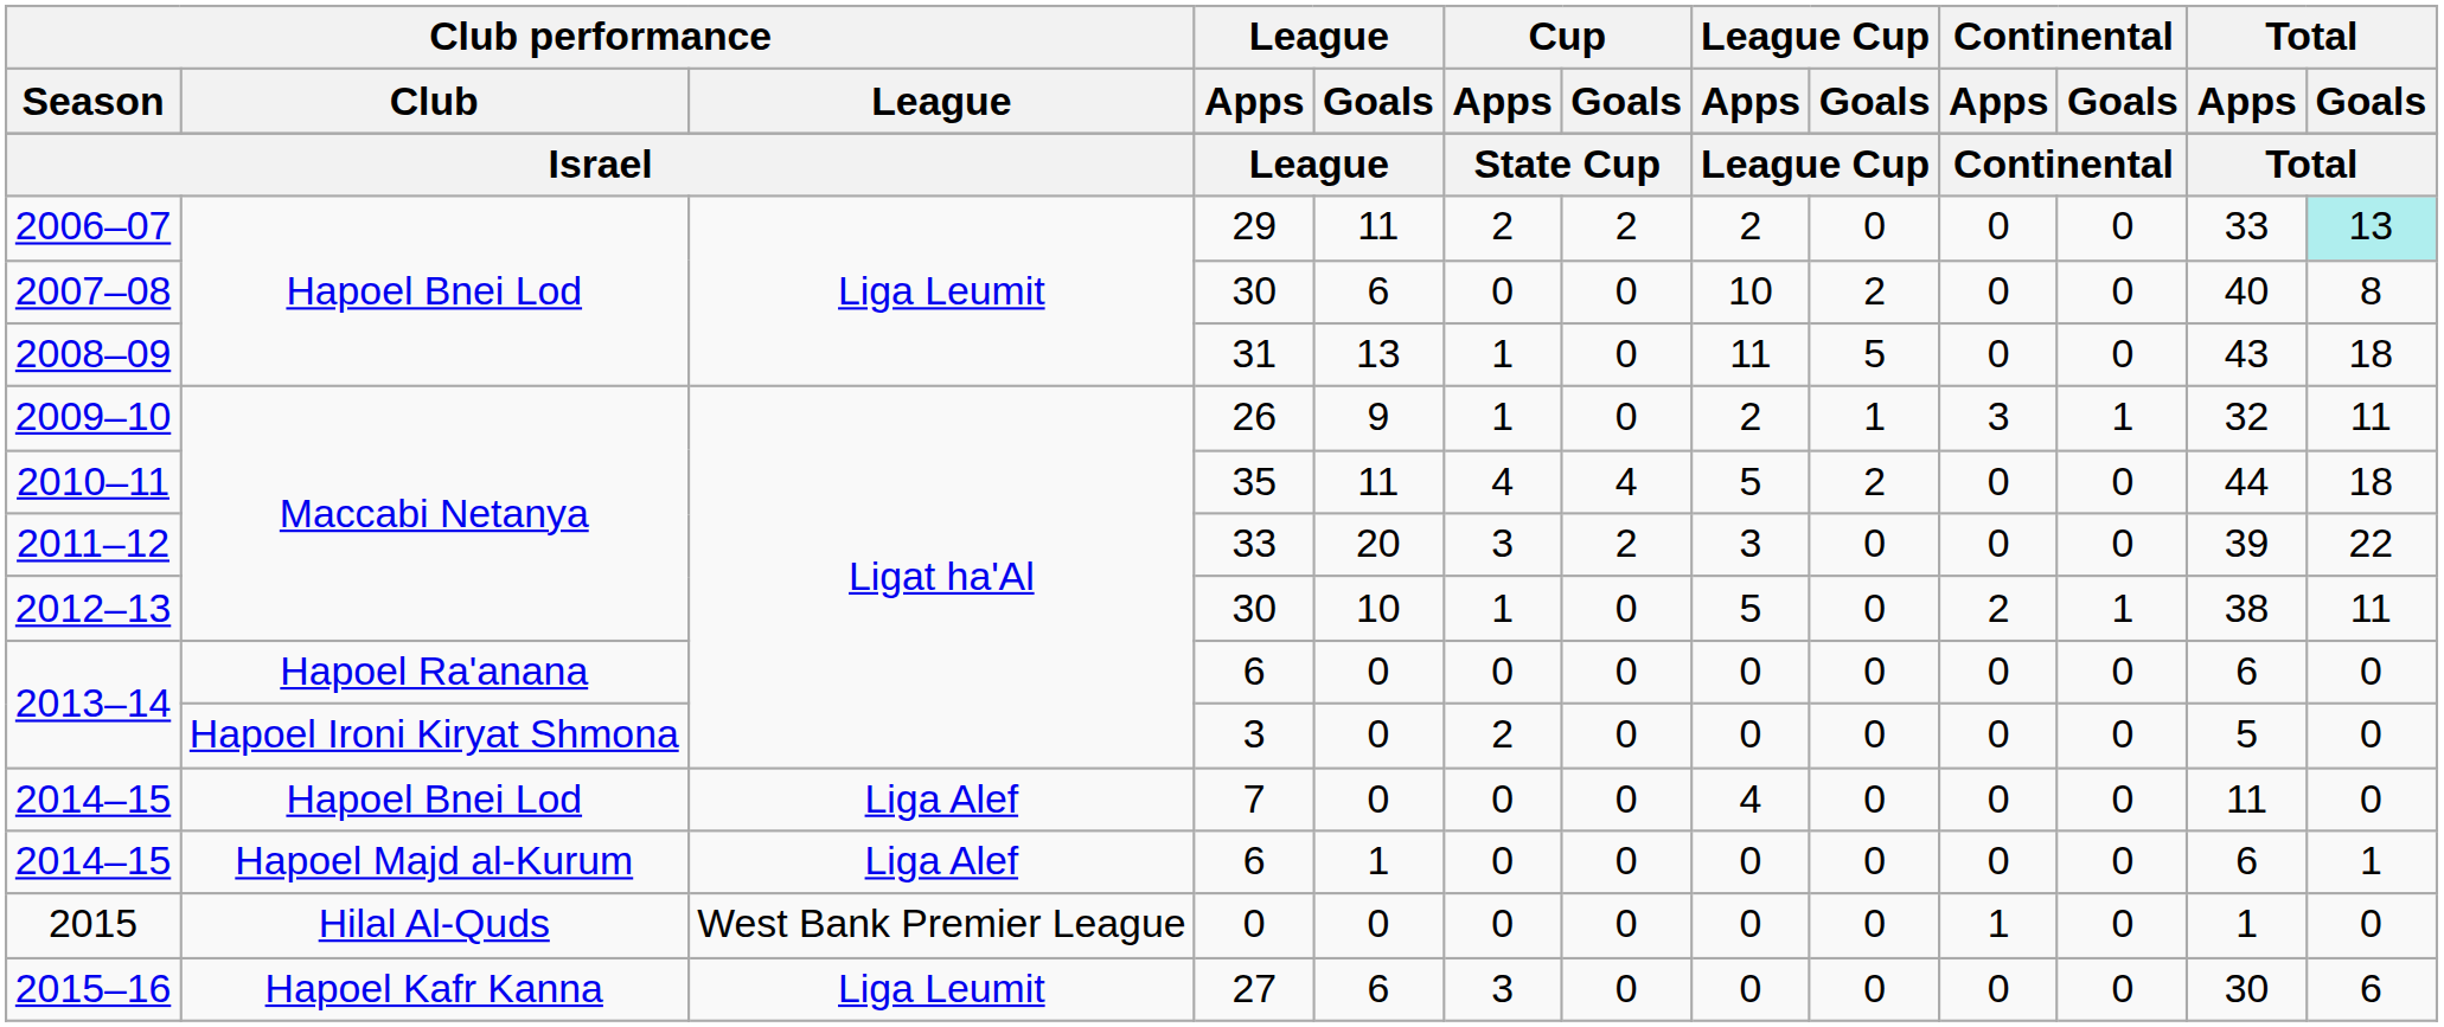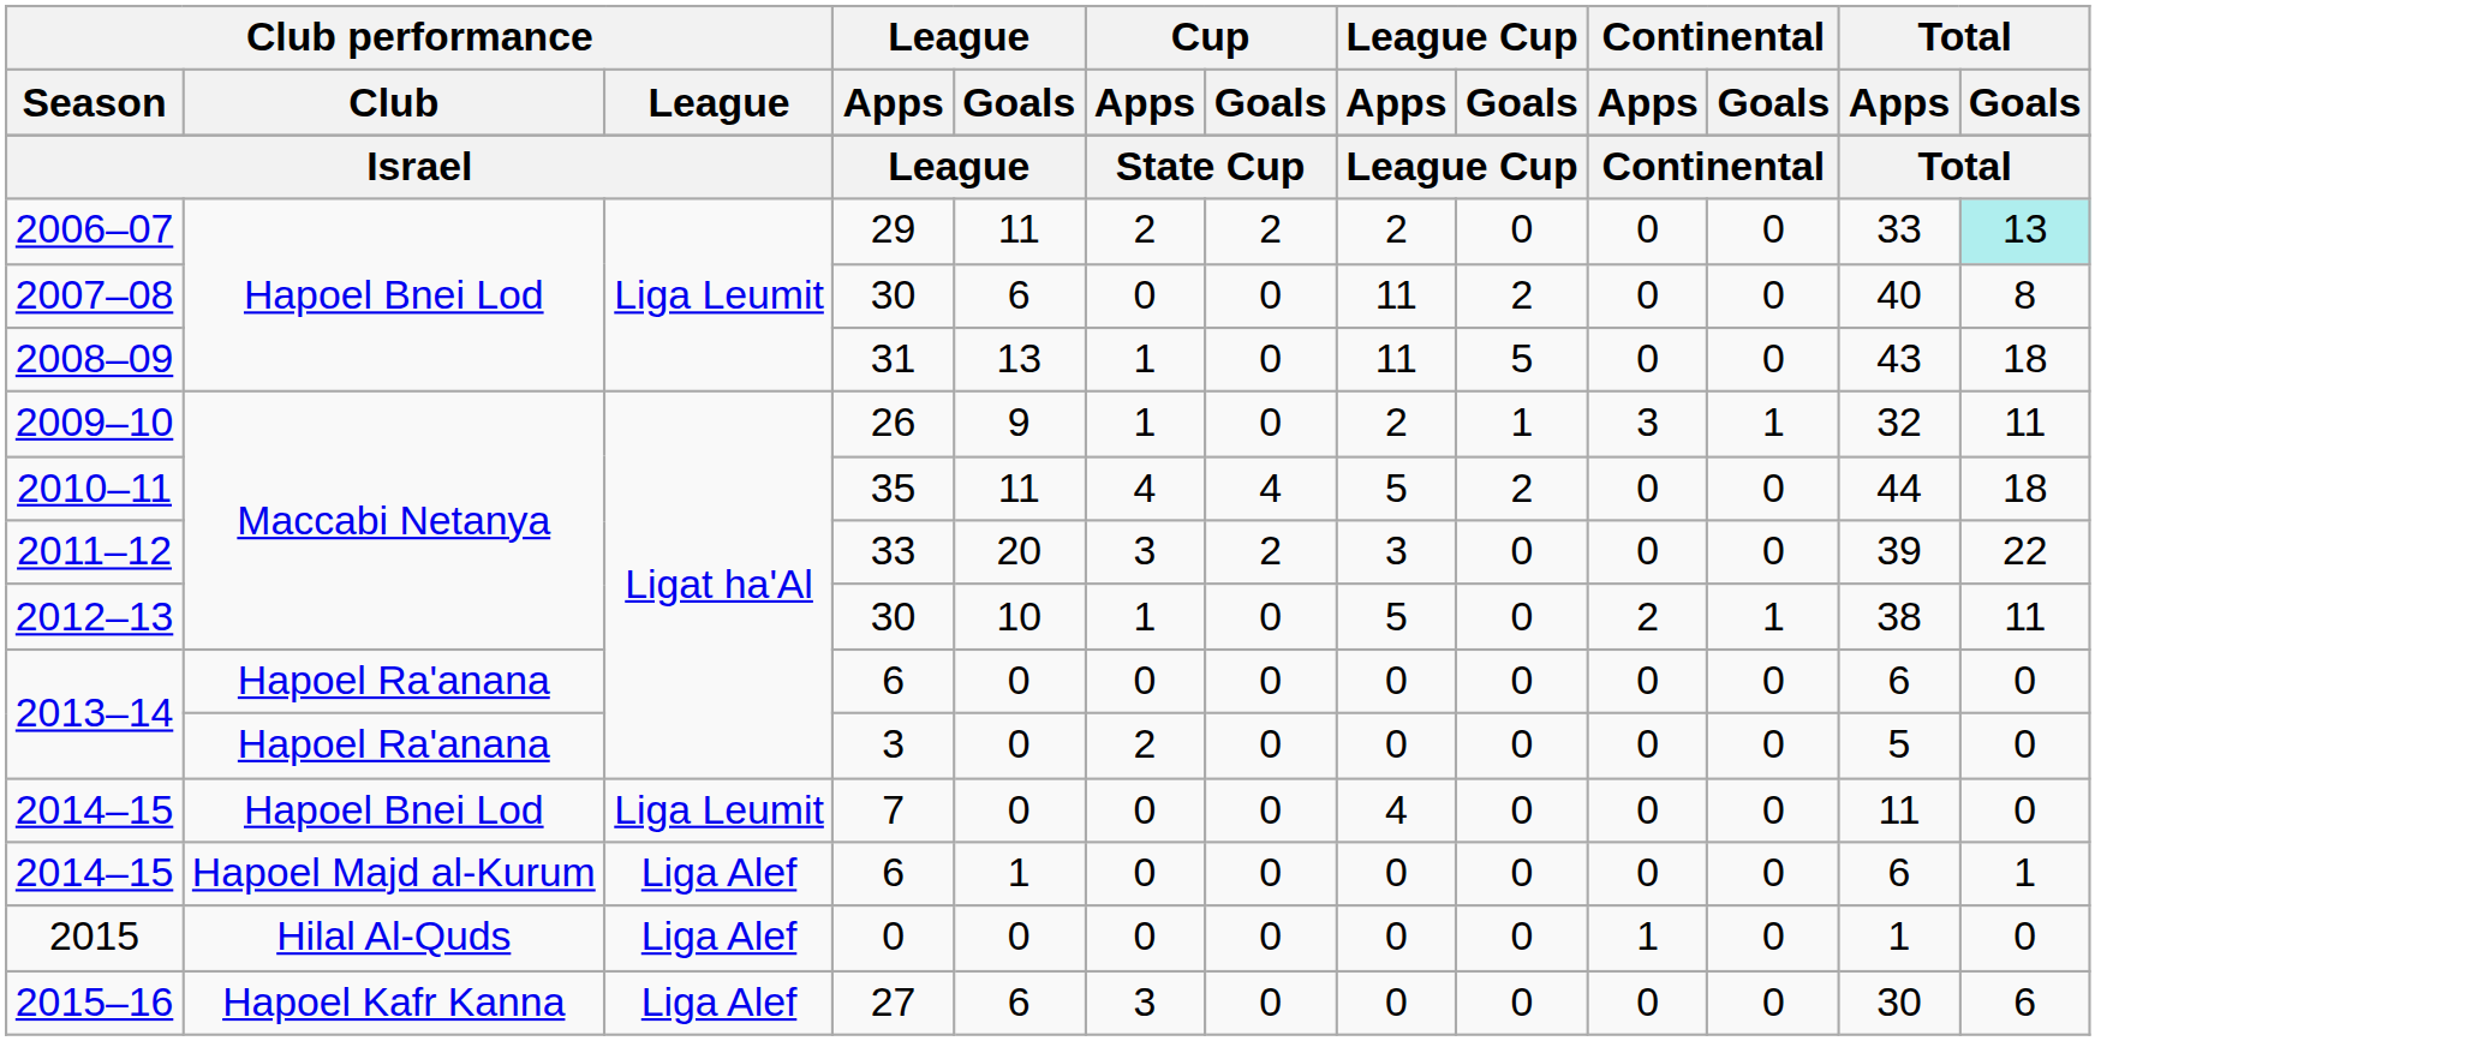 <table class="wikitable" style="text-align:center">
 <tr>
 <th colspan=3>Club performance</th>
 <th colspan=2>League</th>
 <th colspan=2>Cup</th>
 <th colspan=2>League Cup</th>
 <th colspan=2>Continental</th>
 <th colspan=2>Total</th>
 </tr>
 <tr>
 <th>Season</th>
 <th>Club</th>
 <th>League</th>
 <th>Apps</th>
 <th>Goals</th>
 <th>Apps</th>
 <th>Goals</th>
 <th>Apps</th>
 <th>Goals</th>
 <th>Apps</th>
 <th>Goals</th>
 <th>Apps</th>
 <th>Goals</th>
 </tr>
 <tr>
 </tr>
 <tr>
 <th colspan=3>Israel</th>
 <th colspan=2>League</th>
 <th colspan=2>State Cup</th>
 <th colspan=2>League Cup</th>
 <th colspan=2>Continental</th>
 <th colspan=2>Total</th>
 </tr>
 <tr>
 <td><a href='#'>2006–07</a></td>
 <td rowspan="3"><a href='#'>Hapoel Bnei Lod</a></td>
 <td rowspan="3"><a href='#'>Liga Leumit</a></td>
 <td>29</td>
 <td>11</td>
 <td>2</td>
 <td>2</td>
 <td>2</td>
 <td>0</td>
 <td>0</td>
 <td>0</td>
 <td>33</td>
 <td style="background: paleturquoise;">13</td>
 </tr>
 <tr>
 <td><a href='#'>2007–08</a></td>
 <td>30</td>
 <td>6</td>
 <td>0</td>
 <td>0</td>
-<td>10</td>
+<td>11</td>
 <td>2</td>
 <td>0</td>
 <td>0</td>
 <td>40</td>
 <td>8</td>
 </tr>
 <tr>
 <td><a href='#'>2008–09</a></td>
 <td>31</td>
 <td>13</td>
 <td>1</td>
 <td>0</td>
 <td>11</td>
 <td>5</td>
 <td>0</td>
 <td>0</td>
 <td>43</td>
 <td>18</td>
 </tr>
 <tr>
 <td><a href='#'>2009–10</a></td>
 <td rowspan="4"><a href='#'>Maccabi Netanya</a></td>
 <td rowspan="6"><a href='#'>Ligat ha'Al</a></td>
 <td>26</td>
 <td>9</td>
 <td>1</td>
 <td>0</td>
 <td>2</td>
 <td>1</td>
 <td>3</td>
 <td>1</td>
 <td>32</td>
 <td>11</td>
 </tr>
 <tr>
 <td><a href='#'>2010–11</a></td>
 <td>35</td>
 <td>11</td>
 <td>4</td>
 <td>4</td>
 <td>5</td>
 <td>2</td>
 <td>0</td>
 <td>0</td>
 <td>44</td>
 <td>18</td>
 </tr>
 <tr>
 <td><a href='#'>2011–12</a></td>
 <td>33</td>
 <td>20</td>
 <td>3</td>
 <td>2</td>
 <td>3</td>
 <td>0</td>
 <td>0</td>
 <td>0</td>
 <td>39</td>
 <td>22</td>
 </tr>
 <tr>
 <td><a href='#'>2012–13</a></td>
 <td>30</td>
 <td>10</td>
 <td>1</td>
 <td>0</td>
 <td>5</td>
 <td>0</td>
 <td>2</td>
 <td>1</td>
 <td>38</td>
 <td>11</td>
 </tr>
 <tr>
 <td rowspan="2"><a href='#'>2013–14</a></td>
 <td rowspan="1"><a href='#'>Hapoel Ra'anana</a></td>
 <td>6</td>
 <td>0</td>
 <td>0</td>
 <td>0</td>
 <td>0</td>
 <td>0</td>
 <td>0</td>
 <td>0</td>
 <td>6</td>
 <td>0</td>
 </tr>
 <tr>
-<td rowspan="1"><a href='#'>Hapoel Ironi Kiryat Shmona</a></td>
+<td rowspan="1"><a href='#'>Hapoel Ra'anana</a></td>
 <td>3</td>
 <td>0</td>
 <td>2</td>
 <td>0</td>
 <td>0</td>
 <td>0</td>
 <td>0</td>
 <td>0</td>
 <td>5</td>
 <td>0</td>
 </tr>
 <tr>
 <td><a href='#'>2014–15</a></td>
 <td rowspan="1"><a href='#'>Hapoel Bnei Lod</a></td>
-<td rowspan="1"><a href='#'>Liga Alef</a></td>
+<td rowspan="1"><a href='#'>Liga Leumit</a></td>
 <td>7</td>
 <td>0</td>
 <td>0</td>
 <td>0</td>
 <td>4</td>
 <td>0</td>
 <td>0</td>
 <td>0</td>
 <td>11</td>
 <td>0</td>
 </tr>
 <tr>
 <td><a href='#'>2014–15</a></td>
 <td rowspan="1"><a href='#'>Hapoel Majd al-Kurum</a></td>
 <td rowspan="1"><a href='#'>Liga Alef</a></td>
 <td>6</td>
 <td>1</td>
 <td>0</td>
 <td>0</td>
 <td>0</td>
 <td>0</td>
 <td>0</td>
 <td>0</td>
 <td>6</td>
 <td>1</td>
 </tr>
 <tr>
 <td>2015</td>
 <td rowspan="1"><a href='#'>Hilal Al-Quds</a></td>
-<td rowspan="1">West Bank Premier League</td>
+<td rowspan="1"><a href='#'>Liga Alef</a></td>
 <td>0</td>
 <td>0</td>
 <td>0</td>
 <td>0</td>
 <td>0</td>
 <td>0</td>
 <td>1</td>
 <td>0</td>
 <td>1</td>
 <td>0</td>
 </tr>
 <tr>
 <td><a href='#'>2015–16</a></td>
 <td rowspan="1"><a href='#'>Hapoel Kafr Kanna</a></td>
-<td rowspan="1"><a href='#'>Liga Leumit</a></td>
+<td rowspan="1"><a href='#'>Liga Alef</a></td>
 <td>27</td>
 <td>6</td>
 <td>3</td>
 <td>0</td>
 <td>0</td>
 <td>0</td>
 <td>0</td>
 <td>0</td>
 <td>30</td>
 <td>6</td>
 </tr>
 </table>
